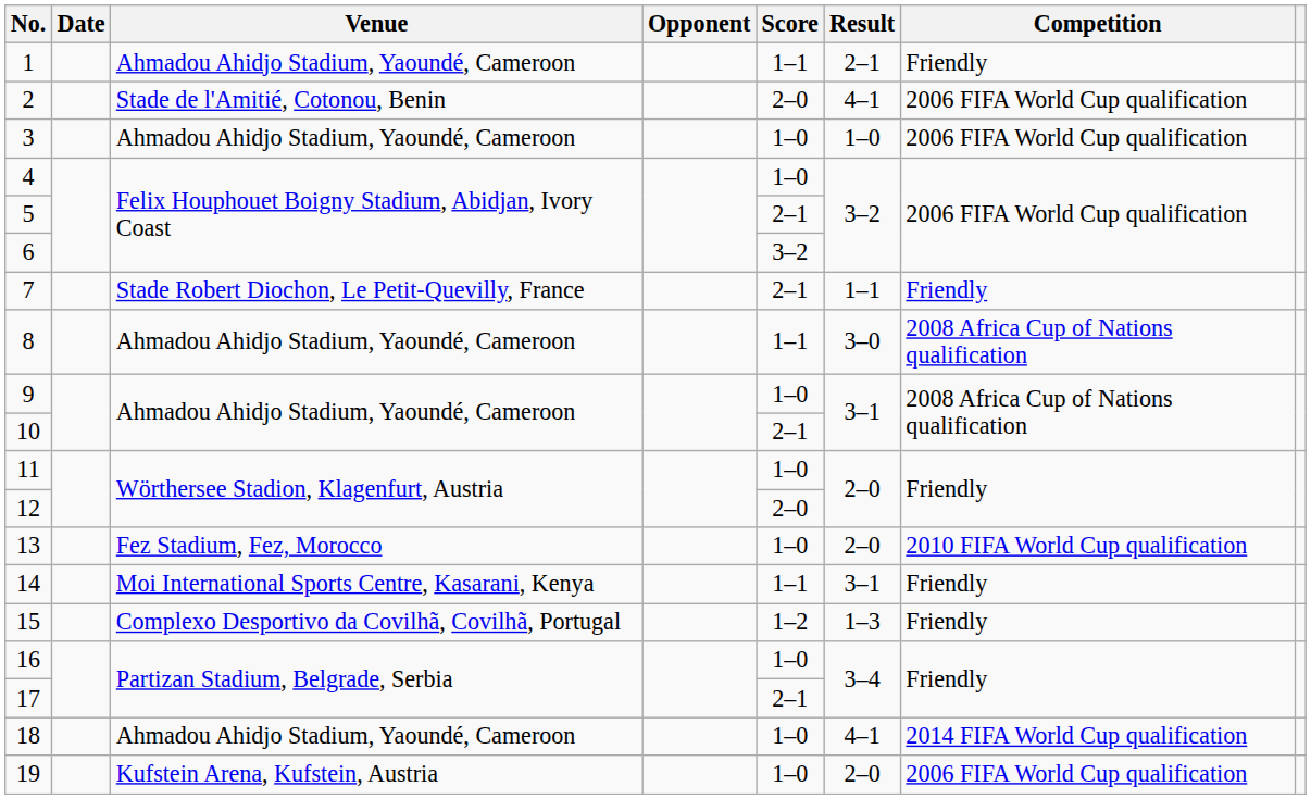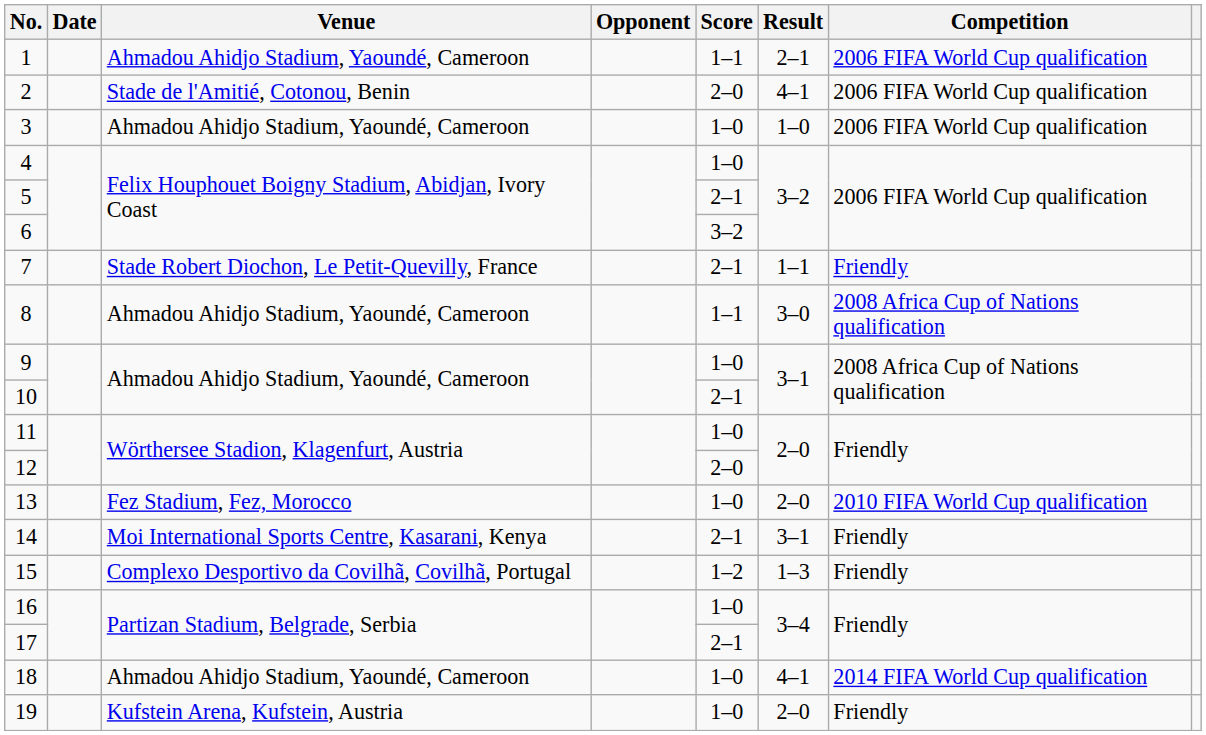 <table class="wikitable sortable">
 <tr>
 <th scope="col">No.</th>
 <th scope="col">Date</th>
 <th scope="col">Venue</th>
 <th scope="col">Opponent</th>
 <th scope="col">Score</th>
 <th scope="col">Result</th>
 <th scope="col">Competition</th>
 <th scope="col" class="unsortable"></th>
 </tr>
 <tr>
 <td style="text-align:center">1</td>
 <td></td>
 <td><a href='#'>Ahmadou Ahidjo Stadium</a>, <a href='#'>Yaoundé</a>, Cameroon</td>
 <td></td>
 <td style="text-align:center">1–1</td>
 <td style="text-align:center">2–1</td>
-<td>Friendly</td>
+<td><a href='#'>2006 FIFA World Cup qualification</a></td>
 <td></td>
 </tr>
 <tr>
 <td style="text-align:center">2</td>
 <td></td>
 <td><a href='#'>Stade de l'Amitié</a>, <a href='#'>Cotonou</a>, Benin</td>
 <td></td>
 <td style="text-align:center">2–0</td>
 <td style="text-align:center">4–1</td>
 <td>2006 FIFA World Cup qualification</td>
 <td></td>
 </tr>
 <tr>
 <td style="text-align:center">3</td>
 <td></td>
 <td>Ahmadou Ahidjo Stadium, Yaoundé, Cameroon</td>
 <td></td>
 <td style="text-align:center">1–0</td>
 <td style="text-align:center">1–0</td>
 <td>2006 FIFA World Cup qualification</td>
 <td></td>
 </tr>
 <tr>
 <td style="text-align:center">4</td>
 <td rowspan="3"></td>
 <td rowspan="3"><a href='#'>Felix Houphouet Boigny Stadium</a>, <a href='#'>Abidjan</a>, Ivory Coast</td>
 <td rowspan="3"></td>
 <td style="text-align:center">1–0</td>
 <td rowspan="3" style="text-align:center">3–2</td>
 <td rowspan="3">2006 FIFA World Cup qualification</td>
 <td rowspan="3"></td>
 </tr>
 <tr>
 <td style="text-align:center">5</td>
 <td style="text-align:center">2–1</td>
 </tr>
 <tr>
 <td style="text-align:center">6</td>
 <td style="text-align:center">3–2</td>
 </tr>
 <tr>
 <td style="text-align:center">7</td>
 <td></td>
 <td><a href='#'>Stade Robert Diochon</a>, <a href='#'>Le Petit-Quevilly</a>, France</td>
 <td></td>
 <td style="text-align:center">2–1</td>
 <td style="text-align:center">1–1</td>
 <td><a href='#'>Friendly</a></td>
 <td></td>
 </tr>
 <tr>
 <td style="text-align:center">8</td>
 <td></td>
 <td>Ahmadou Ahidjo Stadium, Yaoundé, Cameroon</td>
 <td></td>
 <td style="text-align:center">1–1</td>
 <td style="text-align:center">3–0</td>
 <td><a href='#'>2008 Africa Cup of Nations qualification</a></td>
 <td></td>
 </tr>
 <tr>
 <td style="text-align:center">9</td>
 <td rowspan="2"></td>
 <td rowspan="2">Ahmadou Ahidjo Stadium, Yaoundé, Cameroon</td>
 <td rowspan="2"></td>
 <td style="text-align:center">1–0</td>
 <td rowspan="2" style="text-align:center">3–1</td>
 <td rowspan="2">2008 Africa Cup of Nations qualification</td>
 <td rowspan="2"></td>
 </tr>
 <tr>
 <td style="text-align:center">10</td>
 <td style="text-align:center">2–1</td>
 </tr>
 <tr>
 <td style="text-align:center">11</td>
 <td rowspan="2"></td>
 <td rowspan="2"><a href='#'>Wörthersee Stadion</a>, <a href='#'>Klagenfurt</a>, Austria</td>
 <td rowspan="2"></td>
 <td style="text-align:center">1–0</td>
 <td rowspan="2" style="text-align:center">2–0</td>
 <td rowspan="2">Friendly</td>
 <td rowspan="2"></td>
 </tr>
 <tr>
 <td style="text-align:center">12</td>
 <td style="text-align:center">2–0</td>
 </tr>
 <tr>
 <td style="text-align:center">13</td>
 <td></td>
 <td><a href='#'>Fez Stadium</a>, <a href='#'>Fez, Morocco</a></td>
 <td></td>
 <td style="text-align:center">1–0</td>
 <td style="text-align:center">2–0</td>
 <td><a href='#'>2010 FIFA World Cup qualification</a></td>
 <td></td>
 </tr>
 <tr>
 <td style="text-align:center">14</td>
 <td></td>
 <td><a href='#'>Moi International Sports Centre</a>, <a href='#'>Kasarani</a>, Kenya</td>
 <td></td>
-<td style="text-align:center">1–1</td>
+<td style="text-align:center">2–1</td>
 <td style="text-align:center">3–1</td>
 <td>Friendly</td>
 <td></td>
 </tr>
 <tr>
 <td style="text-align:center">15</td>
 <td></td>
 <td><a href='#'>Complexo Desportivo da Covilhã</a>, <a href='#'>Covilhã</a>, Portugal</td>
 <td></td>
 <td style="text-align:center">1–2</td>
 <td style="text-align:center">1–3</td>
 <td>Friendly</td>
 <td></td>
 </tr>
 <tr>
 <td style="text-align:center">16</td>
 <td rowspan="2"></td>
 <td rowspan="2"><a href='#'>Partizan Stadium</a>, <a href='#'>Belgrade</a>, Serbia</td>
 <td rowspan="2"></td>
 <td style="text-align:center">1–0</td>
 <td rowspan="2" style="text-align:center">3–4</td>
 <td rowspan="2">Friendly</td>
 <td rowspan="2"></td>
 </tr>
 <tr>
 <td style="text-align:center">17</td>
 <td style="text-align:center">2–1</td>
 </tr>
 <tr>
 <td style="text-align:center">18</td>
 <td></td>
 <td>Ahmadou Ahidjo Stadium, Yaoundé, Cameroon</td>
 <td></td>
 <td style="text-align:center">1–0</td>
 <td style="text-align:center">4–1</td>
 <td><a href='#'>2014 FIFA World Cup qualification</a></td>
 <td></td>
 </tr>
 <tr>
 <td style="text-align:center">19</td>
 <td></td>
 <td><a href='#'>Kufstein Arena</a>, <a href='#'>Kufstein</a>, Austria</td>
 <td></td>
 <td style="text-align:center">1–0</td>
 <td style="text-align:center">2–0</td>
-<td><a href='#'>2006 FIFA World Cup qualification</a></td>
+<td>Friendly</td>
 <td></td>
 </tr>
 </table>
